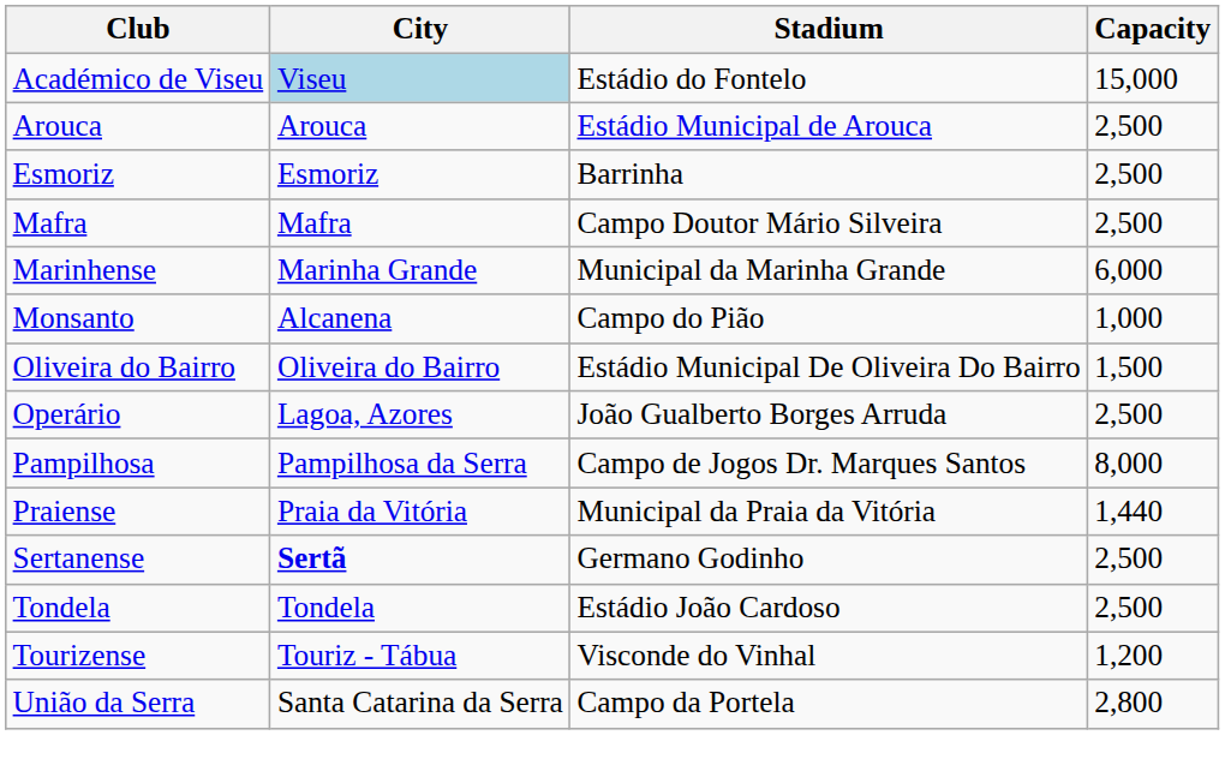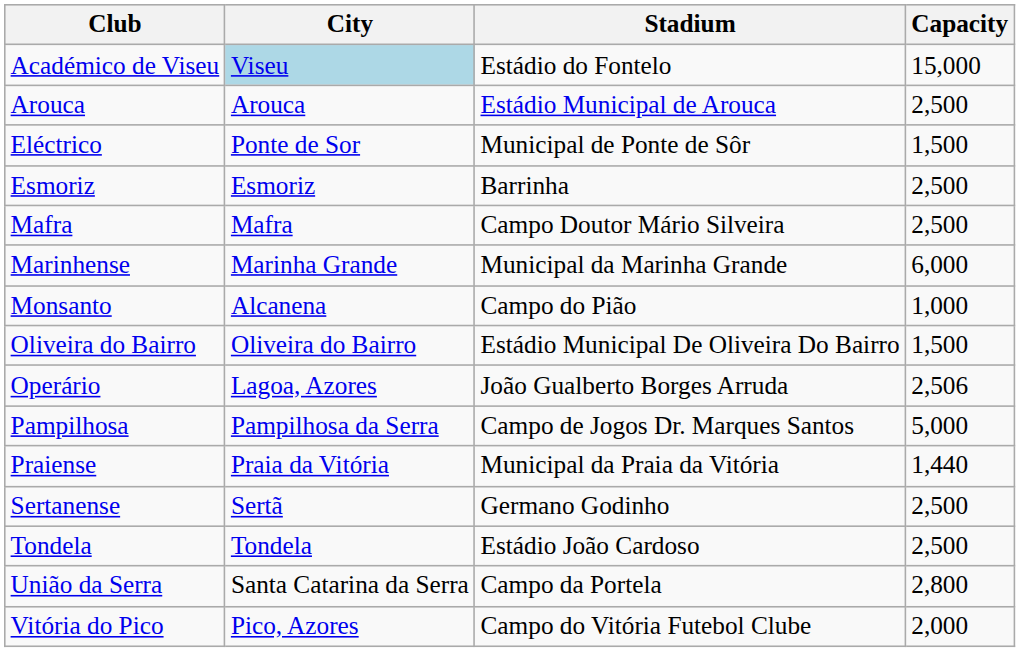 <table class="wikitable sortable">
 <tr>
 <th>Club</th>
 <th>City</th>
 <th>Stadium</th>
 <th>Capacity</th>
 </tr>
 <tr>
 <td> <a href='#'>Académico de Viseu</a></td>
 <td style="background: lightblue;"><a href='#'>Viseu</a></td>
 <td>Estádio do Fontelo</td>
 <td>15,000</td>
 </tr>
 <tr>
 <td> <a href='#'>Arouca</a></td>
 <td><a href='#'>Arouca</a></td>
 <td><a href='#'>Estádio Municipal de Arouca</a></td>
 <td>2,500</td>
+</tr>
+<tr>
+<td> <a href='#'>Eléctrico</a></td>
+<td><a href='#'>Ponte de Sor</a></td>
+<td>Municipal de Ponte de Sôr</td>
+<td>1,500</td>
 </tr>
 <tr>
 <td> <a href='#'>Esmoriz</a></td>
 <td><a href='#'>Esmoriz</a></td>
 <td>Barrinha</td>
 <td>2,500</td>
 </tr>
 <tr>
 <td> <a href='#'>Mafra</a></td>
 <td><a href='#'>Mafra</a></td>
 <td>Campo Doutor Mário Silveira</td>
 <td>2,500</td>
 </tr>
 <tr>
 <td> <a href='#'>Marinhense</a></td>
 <td><a href='#'>Marinha Grande</a></td>
 <td>Municipal da Marinha Grande</td>
 <td>6,000</td>
 </tr>
 <tr>
 <td> <a href='#'>Monsanto</a></td>
 <td><a href='#'>Alcanena</a></td>
 <td>Campo do Pião</td>
 <td>1,000</td>
 </tr>
 <tr>
 <td> <a href='#'>Oliveira do Bairro</a></td>
 <td><a href='#'>Oliveira do Bairro</a></td>
 <td>Estádio Municipal De Oliveira Do Bairro</td>
 <td>1,500</td>
 </tr>
 <tr>
 <td> <a href='#'>Operário</a></td>
 <td><a href='#'>Lagoa, Azores</a></td>
 <td>João Gualberto Borges Arruda</td>
-<td>2,500</td>
+<td>2,506</td>
 </tr>
 <tr>
 <td> <a href='#'>Pampilhosa</a></td>
 <td><a href='#'>Pampilhosa da Serra</a></td>
 <td>Campo de Jogos Dr. Marques Santos</td>
-<td>8,000</td>
+<td>5,000</td>
 </tr>
 <tr>
 <td> <a href='#'>Praiense</a></td>
 <td><a href='#'>Praia da Vitória</a></td>
 <td>Municipal da Praia da Vitória</td>
 <td>1,440</td>
 </tr>
 <tr>
 <td> <a href='#'>Sertanense</a></td>
-<td><strong><a href='#'>Sertã</a></strong></td>
+<td><a href='#'>Sertã</a></td>
 <td>Germano Godinho</td>
 <td>2,500</td>
 </tr>
 <tr>
 <td> <a href='#'>Tondela</a></td>
 <td><a href='#'>Tondela</a></td>
 <td>Estádio João Cardoso</td>
 <td>2,500</td>
 </tr>
 <tr>
-<td> <a href='#'>Tourizense</a></td>
-<td><a href='#'>Touriz - Tábua</a></td>
-<td>Visconde do Vinhal</td>
-<td>1,200</td>
-</tr>
-<tr>
 <td> <a href='#'>União da Serra</a></td>
 <td>Santa Catarina da Serra</td>
 <td>Campo da Portela</td>
 <td>2,800</td>
 </tr>
+<tr>
+<td> <a href='#'>Vitória do Pico</a></td>
+<td><a href='#'>Pico, Azores</a></td>
+<td>Campo do Vitória Futebol Clube</td>
+<td>2,000</td>
+</tr>
 </table>
